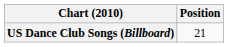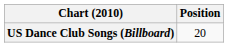 <table class="wikitable plainrowheaders" style="text-align:center">
 <tr>
 <th scope="col">Chart (2010)</th>
 <th scope="col">Position</th>
 </tr>
 <tr>
 <th scope="row">US Dance Club Songs (<em>Billboard</em>)</th>
-<td>21</td>
+<td>20</td>
 </tr>
 </table>
